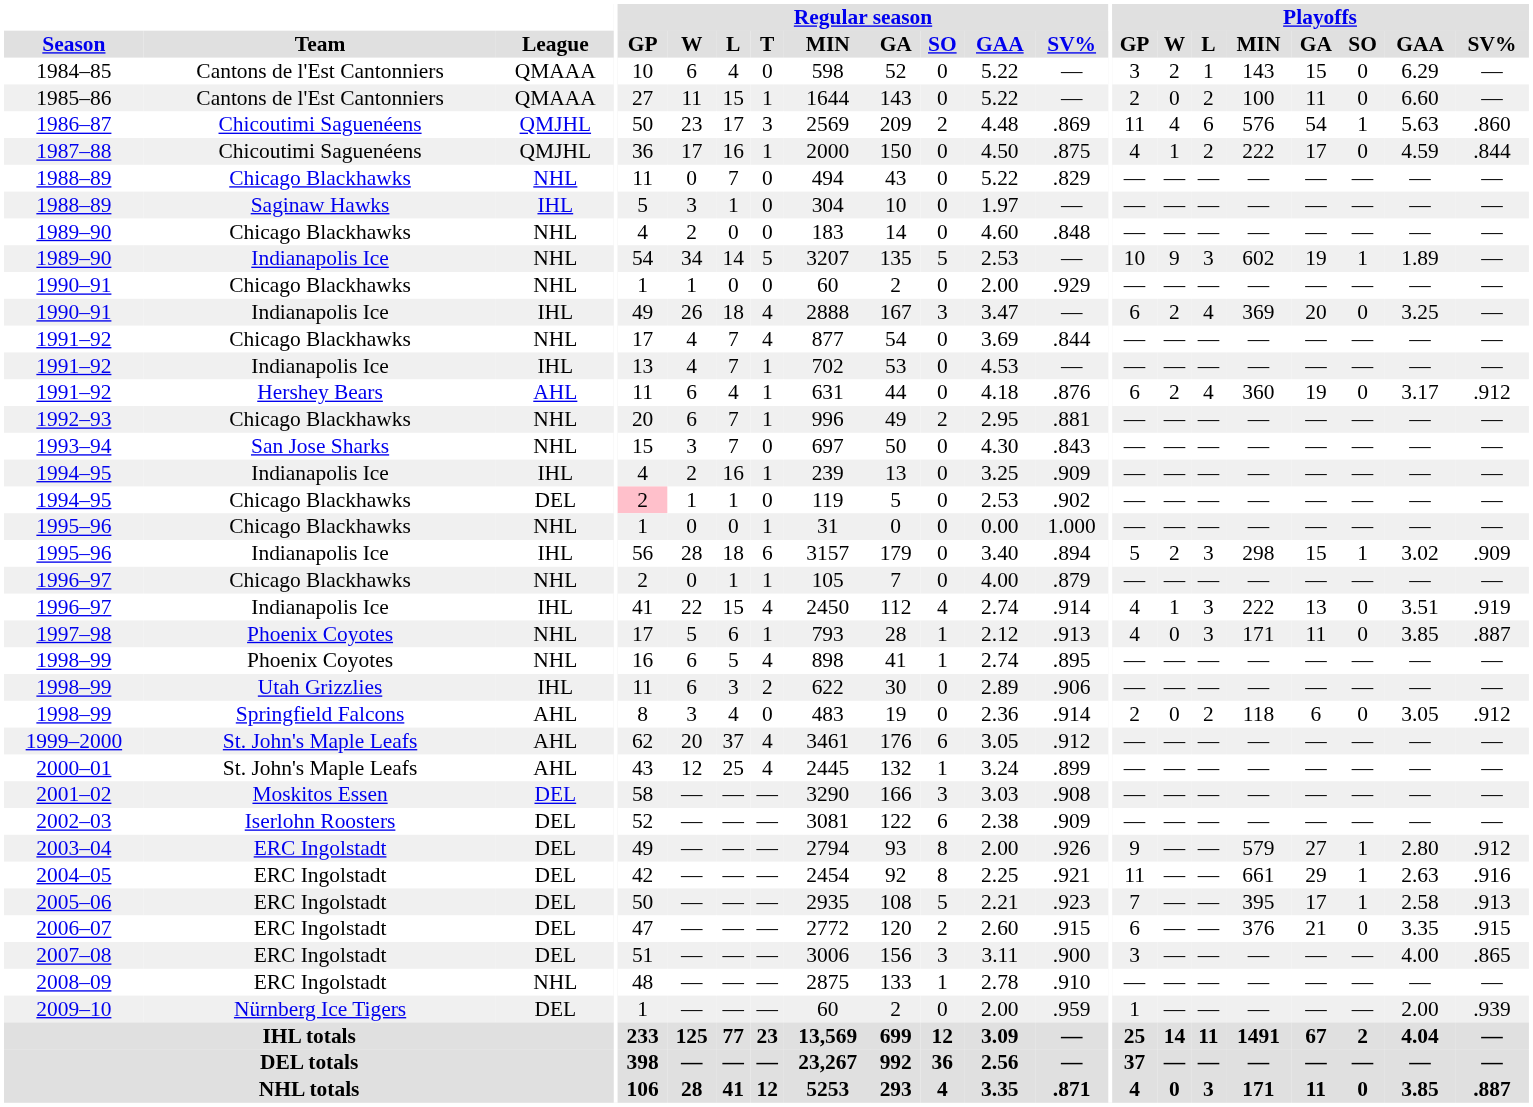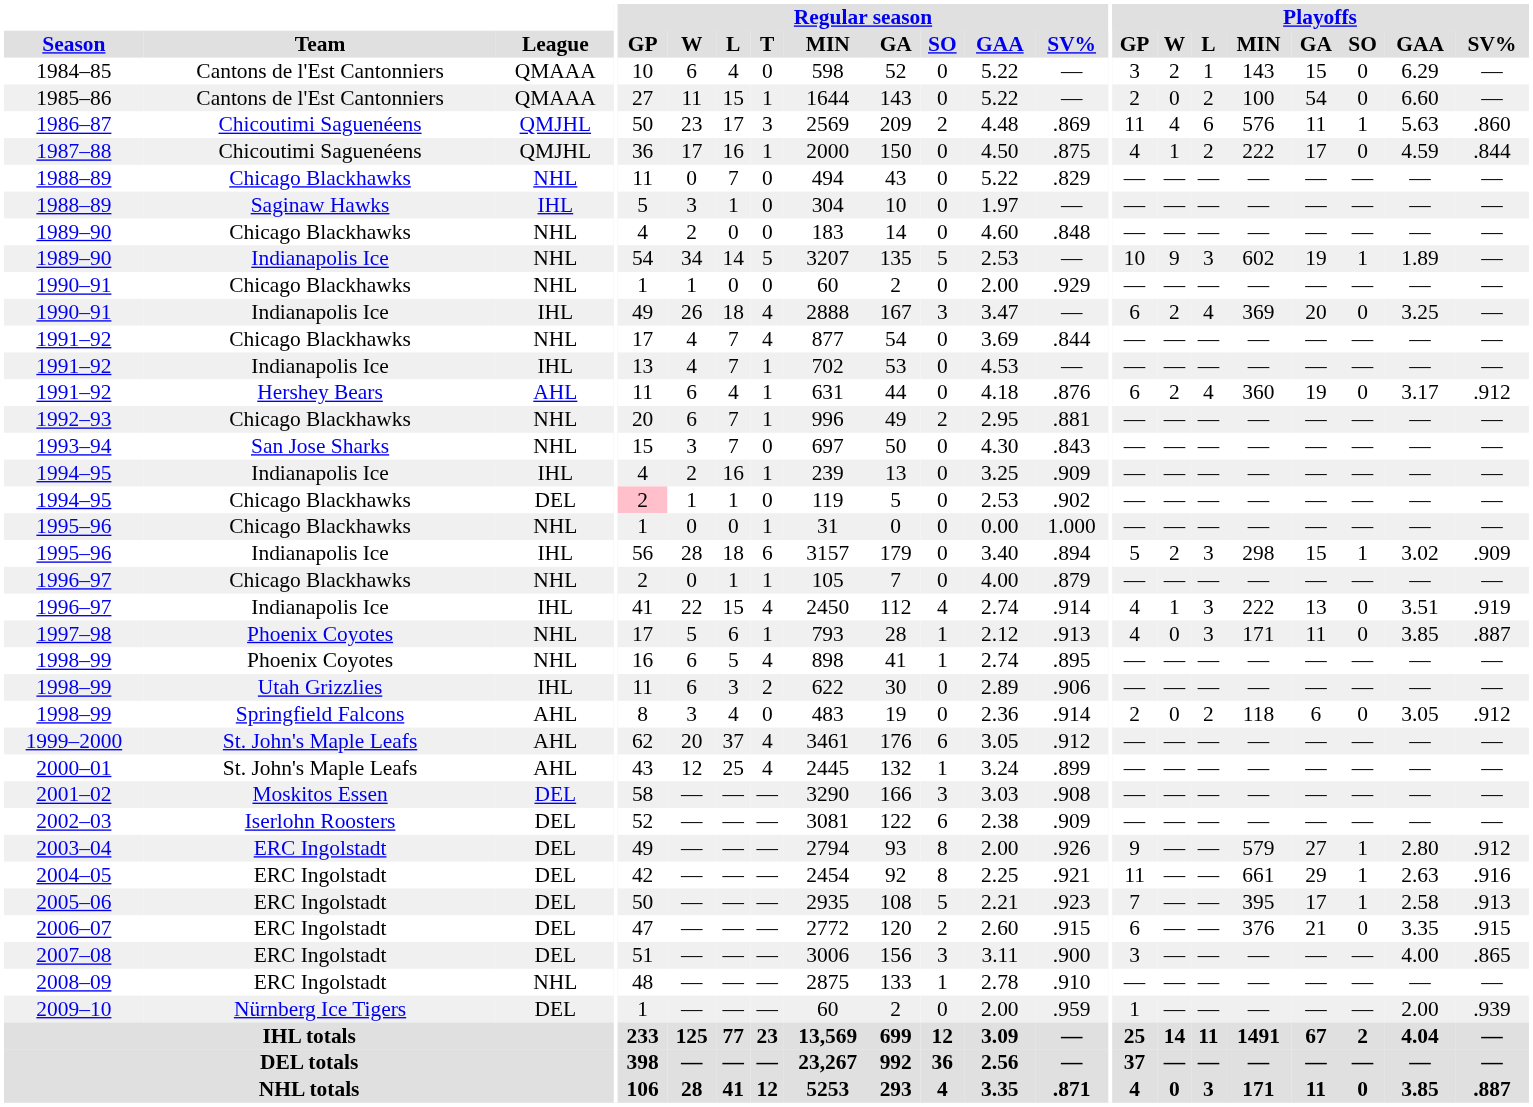 <table border="0" cellpadding="1" cellspacing="0" style="width:90%; text-align:center;">
 <tr bgcolor="#e0e0e0">
 <th colspan="3" bgcolor="#ffffff"></th>
 <th rowspan="99" bgcolor="#ffffff"></th>
 <th colspan="9" bgcolor="#e0e0e0"><a href='#'>Regular season</a></th>
 <th rowspan="99" bgcolor="#ffffff"></th>
 <th colspan="8" bgcolor="#e0e0e0"><a href='#'>Playoffs</a></th>
 </tr>
 <tr bgcolor="#e0e0e0">
 <th><a href='#'>Season</a></th>
 <th>Team</th>
 <th>League</th>
 <th>GP</th>
 <th>W</th>
 <th>L</th>
 <th>T</th>
 <th>MIN</th>
 <th>GA</th>
 <th><a href='#'>SO</a></th>
 <th><a href='#'>GAA</a></th>
 <th><a href='#'>SV%</a></th>
 <th>GP</th>
 <th>W</th>
 <th>L</th>
 <th>MIN</th>
 <th>GA</th>
 <th>SO</th>
 <th>GAA</th>
 <th>SV%</th>
 </tr>
 <tr>
 <td>1984–85</td>
 <td>Cantons de l'Est Cantonniers</td>
 <td>QMAAA</td>
 <td>10</td>
 <td>6</td>
 <td>4</td>
 <td>0</td>
 <td>598</td>
 <td>52</td>
 <td>0</td>
 <td>5.22</td>
 <td>—</td>
 <td>3</td>
 <td>2</td>
 <td>1</td>
 <td>143</td>
 <td>15</td>
 <td>0</td>
 <td>6.29</td>
 <td>—</td>
 </tr>
 <tr bgcolor="#f0f0f0">
 <td>1985–86</td>
 <td>Cantons de l'Est Cantonniers</td>
 <td>QMAAA</td>
 <td>27</td>
 <td>11</td>
 <td>15</td>
 <td>1</td>
 <td>1644</td>
 <td>143</td>
 <td>0</td>
 <td>5.22</td>
 <td>—</td>
 <td>2</td>
 <td>0</td>
 <td>2</td>
 <td>100</td>
-<td>11</td>
+<td>54</td>
 <td>0</td>
 <td>6.60</td>
 <td>—</td>
 </tr>
 <tr>
 <td><a href='#'>1986–87</a></td>
 <td><a href='#'>Chicoutimi Saguenéens</a></td>
 <td><a href='#'>QMJHL</a></td>
 <td>50</td>
 <td>23</td>
 <td>17</td>
 <td>3</td>
 <td>2569</td>
 <td>209</td>
 <td>2</td>
 <td>4.48</td>
 <td>.869</td>
 <td>11</td>
 <td>4</td>
 <td>6</td>
 <td>576</td>
-<td>54</td>
+<td>11</td>
 <td>1</td>
 <td>5.63</td>
 <td>.860</td>
 </tr>
 <tr bgcolor="#f0f0f0">
 <td><a href='#'>1987–88</a></td>
 <td>Chicoutimi Saguenéens</td>
 <td>QMJHL</td>
 <td>36</td>
 <td>17</td>
 <td>16</td>
 <td>1</td>
 <td>2000</td>
 <td>150</td>
 <td>0</td>
 <td>4.50</td>
 <td>.875</td>
 <td>4</td>
 <td>1</td>
 <td>2</td>
 <td>222</td>
 <td>17</td>
 <td>0</td>
 <td>4.59</td>
 <td>.844</td>
 </tr>
 <tr>
 <td><a href='#'>1988–89</a></td>
 <td><a href='#'>Chicago Blackhawks</a></td>
 <td><a href='#'>NHL</a></td>
 <td>11</td>
 <td>0</td>
 <td>7</td>
 <td>0</td>
 <td>494</td>
 <td>43</td>
 <td>0</td>
 <td>5.22</td>
 <td>.829</td>
 <td>—</td>
 <td>—</td>
 <td>—</td>
 <td>—</td>
 <td>—</td>
 <td>—</td>
 <td>—</td>
 <td>—</td>
 </tr>
 <tr bgcolor="#f0f0f0">
 <td><a href='#'>1988–89</a></td>
 <td><a href='#'>Saginaw Hawks</a></td>
 <td><a href='#'>IHL</a></td>
 <td>5</td>
 <td>3</td>
 <td>1</td>
 <td>0</td>
 <td>304</td>
 <td>10</td>
 <td>0</td>
 <td>1.97</td>
 <td>—</td>
 <td>—</td>
 <td>—</td>
 <td>—</td>
 <td>—</td>
 <td>—</td>
 <td>—</td>
 <td>—</td>
 <td>—</td>
 </tr>
 <tr>
 <td><a href='#'>1989–90</a></td>
 <td>Chicago Blackhawks</td>
 <td>NHL</td>
 <td>4</td>
 <td>2</td>
 <td>0</td>
 <td>0</td>
 <td>183</td>
 <td>14</td>
 <td>0</td>
 <td>4.60</td>
 <td>.848</td>
 <td>—</td>
 <td>—</td>
 <td>—</td>
 <td>—</td>
 <td>—</td>
 <td>—</td>
 <td>—</td>
 <td>—</td>
 </tr>
 <tr bgcolor="#f0f0f0">
 <td><a href='#'>1989–90</a></td>
 <td><a href='#'>Indianapolis Ice</a></td>
 <td>NHL</td>
 <td>54</td>
 <td>34</td>
 <td>14</td>
 <td>5</td>
 <td>3207</td>
 <td>135</td>
 <td>5</td>
 <td>2.53</td>
 <td>—</td>
 <td>10</td>
 <td>9</td>
 <td>3</td>
 <td>602</td>
 <td>19</td>
 <td>1</td>
 <td>1.89</td>
 <td>—</td>
 </tr>
 <tr>
 <td><a href='#'>1990–91</a></td>
 <td>Chicago Blackhawks</td>
 <td>NHL</td>
 <td>1</td>
 <td>1</td>
 <td>0</td>
 <td>0</td>
 <td>60</td>
 <td>2</td>
 <td>0</td>
 <td>2.00</td>
 <td>.929</td>
 <td>—</td>
 <td>—</td>
 <td>—</td>
 <td>—</td>
 <td>—</td>
 <td>—</td>
 <td>—</td>
 <td>—</td>
 </tr>
 <tr bgcolor="#f0f0f0">
 <td><a href='#'>1990–91</a></td>
 <td>Indianapolis Ice</td>
 <td>IHL</td>
 <td>49</td>
 <td>26</td>
 <td>18</td>
 <td>4</td>
 <td>2888</td>
 <td>167</td>
 <td>3</td>
 <td>3.47</td>
 <td>—</td>
 <td>6</td>
 <td>2</td>
 <td>4</td>
 <td>369</td>
 <td>20</td>
 <td>0</td>
 <td>3.25</td>
 <td>—</td>
 </tr>
 <tr>
 <td><a href='#'>1991–92</a></td>
 <td>Chicago Blackhawks</td>
 <td>NHL</td>
 <td>17</td>
 <td>4</td>
 <td>7</td>
 <td>4</td>
 <td>877</td>
 <td>54</td>
 <td>0</td>
 <td>3.69</td>
 <td>.844</td>
 <td>—</td>
 <td>—</td>
 <td>—</td>
 <td>—</td>
 <td>—</td>
 <td>—</td>
 <td>—</td>
 <td>—</td>
 </tr>
 <tr bgcolor="#f0f0f0">
 <td><a href='#'>1991–92</a></td>
 <td>Indianapolis Ice</td>
 <td>IHL</td>
 <td>13</td>
 <td>4</td>
 <td>7</td>
 <td>1</td>
 <td>702</td>
 <td>53</td>
 <td>0</td>
 <td>4.53</td>
 <td>—</td>
 <td>—</td>
 <td>—</td>
 <td>—</td>
 <td>—</td>
 <td>—</td>
 <td>—</td>
 <td>—</td>
 <td>—</td>
 </tr>
 <tr>
 <td><a href='#'>1991–92</a></td>
 <td><a href='#'>Hershey Bears</a></td>
 <td><a href='#'>AHL</a></td>
 <td>11</td>
 <td>6</td>
 <td>4</td>
 <td>1</td>
 <td>631</td>
 <td>44</td>
 <td>0</td>
 <td>4.18</td>
 <td>.876</td>
 <td>6</td>
 <td>2</td>
 <td>4</td>
 <td>360</td>
 <td>19</td>
 <td>0</td>
 <td>3.17</td>
 <td>.912</td>
 </tr>
 <tr bgcolor="#f0f0f0">
 <td><a href='#'>1992–93</a></td>
 <td>Chicago Blackhawks</td>
 <td>NHL</td>
 <td>20</td>
 <td>6</td>
 <td>7</td>
 <td>1</td>
 <td>996</td>
 <td>49</td>
 <td>2</td>
 <td>2.95</td>
 <td>.881</td>
 <td>—</td>
 <td>—</td>
 <td>—</td>
 <td>—</td>
 <td>—</td>
 <td>—</td>
 <td>—</td>
 <td>—</td>
 </tr>
 <tr>
 <td><a href='#'>1993–94</a></td>
 <td><a href='#'>San Jose Sharks</a></td>
 <td>NHL</td>
 <td>15</td>
 <td>3</td>
 <td>7</td>
 <td>0</td>
 <td>697</td>
 <td>50</td>
 <td>0</td>
 <td>4.30</td>
 <td>.843</td>
 <td>—</td>
 <td>—</td>
 <td>—</td>
 <td>—</td>
 <td>—</td>
 <td>—</td>
 <td>—</td>
 <td>—</td>
 </tr>
 <tr bgcolor="#f0f0f0">
 <td><a href='#'>1994–95</a></td>
 <td>Indianapolis Ice</td>
 <td>IHL</td>
 <td>4</td>
 <td>2</td>
 <td>16</td>
 <td>1</td>
 <td>239</td>
 <td>13</td>
 <td>0</td>
 <td>3.25</td>
 <td>.909</td>
 <td>—</td>
 <td>—</td>
 <td>—</td>
 <td>—</td>
 <td>—</td>
 <td>—</td>
 <td>—</td>
 <td>—</td>
 </tr>
 <tr>
 <td><a href='#'>1994–95</a></td>
 <td>Chicago Blackhawks</td>
 <td>DEL</td>
 <td style="background: pink;">2</td>
 <td>1</td>
 <td>1</td>
 <td>0</td>
 <td>119</td>
 <td>5</td>
 <td>0</td>
 <td>2.53</td>
 <td>.902</td>
 <td>—</td>
 <td>—</td>
 <td>—</td>
 <td>—</td>
 <td>—</td>
 <td>—</td>
 <td>—</td>
 <td>—</td>
 </tr>
 <tr bgcolor="#f0f0f0">
 <td><a href='#'>1995–96</a></td>
 <td>Chicago Blackhawks</td>
 <td>NHL</td>
 <td>1</td>
 <td>0</td>
 <td>0</td>
 <td>1</td>
 <td>31</td>
 <td>0</td>
 <td>0</td>
 <td>0.00</td>
 <td>1.000</td>
 <td>—</td>
 <td>—</td>
 <td>—</td>
 <td>—</td>
 <td>—</td>
 <td>—</td>
 <td>—</td>
 <td>—</td>
 </tr>
 <tr>
 <td><a href='#'>1995–96</a></td>
 <td>Indianapolis Ice</td>
 <td>IHL</td>
 <td>56</td>
 <td>28</td>
 <td>18</td>
 <td>6</td>
 <td>3157</td>
 <td>179</td>
 <td>0</td>
 <td>3.40</td>
 <td>.894</td>
 <td>5</td>
 <td>2</td>
 <td>3</td>
 <td>298</td>
 <td>15</td>
 <td>1</td>
 <td>3.02</td>
 <td>.909</td>
 </tr>
 <tr bgcolor="#f0f0f0">
 <td><a href='#'>1996–97</a></td>
 <td>Chicago Blackhawks</td>
 <td>NHL</td>
 <td>2</td>
 <td>0</td>
 <td>1</td>
 <td>1</td>
 <td>105</td>
 <td>7</td>
 <td>0</td>
 <td>4.00</td>
 <td>.879</td>
 <td>—</td>
 <td>—</td>
 <td>—</td>
 <td>—</td>
 <td>—</td>
 <td>—</td>
 <td>—</td>
 <td>—</td>
 </tr>
 <tr>
 <td><a href='#'>1996–97</a></td>
 <td>Indianapolis Ice</td>
 <td>IHL</td>
 <td>41</td>
 <td>22</td>
 <td>15</td>
 <td>4</td>
 <td>2450</td>
 <td>112</td>
 <td>4</td>
 <td>2.74</td>
 <td>.914</td>
 <td>4</td>
 <td>1</td>
 <td>3</td>
 <td>222</td>
 <td>13</td>
 <td>0</td>
 <td>3.51</td>
 <td>.919</td>
 </tr>
 <tr bgcolor="#f0f0f0">
 <td><a href='#'>1997–98</a></td>
 <td><a href='#'>Phoenix Coyotes</a></td>
 <td>NHL</td>
 <td>17</td>
 <td>5</td>
 <td>6</td>
 <td>1</td>
 <td>793</td>
 <td>28</td>
 <td>1</td>
 <td>2.12</td>
 <td>.913</td>
 <td>4</td>
 <td>0</td>
 <td>3</td>
 <td>171</td>
 <td>11</td>
 <td>0</td>
 <td>3.85</td>
 <td>.887</td>
 </tr>
 <tr>
 <td><a href='#'>1998–99</a></td>
 <td>Phoenix Coyotes</td>
 <td>NHL</td>
 <td>16</td>
 <td>6</td>
 <td>5</td>
 <td>4</td>
 <td>898</td>
 <td>41</td>
 <td>1</td>
 <td>2.74</td>
 <td>.895</td>
 <td>—</td>
 <td>—</td>
 <td>—</td>
 <td>—</td>
 <td>—</td>
 <td>—</td>
 <td>—</td>
 <td>—</td>
 </tr>
 <tr bgcolor="#f0f0f0">
 <td><a href='#'>1998–99</a></td>
 <td><a href='#'>Utah Grizzlies</a></td>
 <td>IHL</td>
 <td>11</td>
 <td>6</td>
 <td>3</td>
 <td>2</td>
 <td>622</td>
 <td>30</td>
 <td>0</td>
 <td>2.89</td>
 <td>.906</td>
 <td>—</td>
 <td>—</td>
 <td>—</td>
 <td>—</td>
 <td>—</td>
 <td>—</td>
 <td>—</td>
 <td>—</td>
 </tr>
 <tr>
 <td><a href='#'>1998–99</a></td>
 <td><a href='#'>Springfield Falcons</a></td>
 <td>AHL</td>
 <td>8</td>
 <td>3</td>
 <td>4</td>
 <td>0</td>
 <td>483</td>
 <td>19</td>
 <td>0</td>
 <td>2.36</td>
 <td>.914</td>
 <td>2</td>
 <td>0</td>
 <td>2</td>
 <td>118</td>
 <td>6</td>
 <td>0</td>
 <td>3.05</td>
 <td>.912</td>
 </tr>
 <tr bgcolor="#f0f0f0">
 <td><a href='#'>1999–2000</a></td>
 <td><a href='#'>St. John's Maple Leafs</a></td>
 <td>AHL</td>
 <td>62</td>
 <td>20</td>
 <td>37</td>
 <td>4</td>
 <td>3461</td>
 <td>176</td>
 <td>6</td>
 <td>3.05</td>
 <td>.912</td>
 <td>—</td>
 <td>—</td>
 <td>—</td>
 <td>—</td>
 <td>—</td>
 <td>—</td>
 <td>—</td>
 <td>—</td>
 </tr>
 <tr>
 <td><a href='#'>2000–01</a></td>
 <td>St. John's Maple Leafs</td>
 <td>AHL</td>
 <td>43</td>
 <td>12</td>
 <td>25</td>
 <td>4</td>
 <td>2445</td>
 <td>132</td>
 <td>1</td>
 <td>3.24</td>
 <td>.899</td>
 <td>—</td>
 <td>—</td>
 <td>—</td>
 <td>—</td>
 <td>—</td>
 <td>—</td>
 <td>—</td>
 <td>—</td>
 </tr>
 <tr bgcolor="#f0f0f0">
 <td><a href='#'>2001–02</a></td>
 <td><a href='#'>Moskitos Essen</a></td>
 <td><a href='#'>DEL</a></td>
 <td>58</td>
 <td>—</td>
 <td>—</td>
 <td>—</td>
 <td>3290</td>
 <td>166</td>
 <td>3</td>
 <td>3.03</td>
 <td>.908</td>
 <td>—</td>
 <td>—</td>
 <td>—</td>
 <td>—</td>
 <td>—</td>
 <td>—</td>
 <td>—</td>
 <td>—</td>
 </tr>
 <tr>
 <td><a href='#'>2002–03</a></td>
 <td><a href='#'>Iserlohn Roosters</a></td>
 <td>DEL</td>
 <td>52</td>
 <td>—</td>
 <td>—</td>
 <td>—</td>
 <td>3081</td>
 <td>122</td>
 <td>6</td>
 <td>2.38</td>
 <td>.909</td>
 <td>—</td>
 <td>—</td>
 <td>—</td>
 <td>—</td>
 <td>—</td>
 <td>—</td>
 <td>—</td>
 <td>—</td>
 </tr>
 <tr bgcolor="#f0f0f0">
 <td><a href='#'>2003–04</a></td>
 <td><a href='#'>ERC Ingolstadt</a></td>
 <td>DEL</td>
 <td>49</td>
 <td>—</td>
 <td>—</td>
 <td>—</td>
 <td>2794</td>
 <td>93</td>
 <td>8</td>
 <td>2.00</td>
 <td>.926</td>
 <td>9</td>
 <td>—</td>
 <td>—</td>
 <td>579</td>
 <td>27</td>
 <td>1</td>
 <td>2.80</td>
 <td>.912</td>
 </tr>
 <tr>
 <td><a href='#'>2004–05</a></td>
 <td>ERC Ingolstadt</td>
 <td>DEL</td>
 <td>42</td>
 <td>—</td>
 <td>—</td>
 <td>—</td>
 <td>2454</td>
 <td>92</td>
 <td>8</td>
 <td>2.25</td>
 <td>.921</td>
 <td>11</td>
 <td>—</td>
 <td>—</td>
 <td>661</td>
 <td>29</td>
 <td>1</td>
 <td>2.63</td>
 <td>.916</td>
 </tr>
 <tr bgcolor="#f0f0f0">
 <td><a href='#'>2005–06</a></td>
 <td>ERC Ingolstadt</td>
 <td>DEL</td>
 <td>50</td>
 <td>—</td>
 <td>—</td>
 <td>—</td>
 <td>2935</td>
 <td>108</td>
 <td>5</td>
 <td>2.21</td>
 <td>.923</td>
 <td>7</td>
 <td>—</td>
 <td>—</td>
 <td>395</td>
 <td>17</td>
 <td>1</td>
 <td>2.58</td>
 <td>.913</td>
 </tr>
 <tr>
 <td><a href='#'>2006–07</a></td>
 <td>ERC Ingolstadt</td>
 <td>DEL</td>
 <td>47</td>
 <td>—</td>
 <td>—</td>
 <td>—</td>
 <td>2772</td>
 <td>120</td>
 <td>2</td>
 <td>2.60</td>
 <td>.915</td>
 <td>6</td>
 <td>—</td>
 <td>—</td>
 <td>376</td>
 <td>21</td>
 <td>0</td>
 <td>3.35</td>
 <td>.915</td>
 </tr>
 <tr bgcolor="#f0f0f0">
 <td><a href='#'>2007–08</a></td>
 <td>ERC Ingolstadt</td>
 <td>DEL</td>
 <td>51</td>
 <td>—</td>
 <td>—</td>
 <td>—</td>
 <td>3006</td>
 <td>156</td>
 <td>3</td>
 <td>3.11</td>
 <td>.900</td>
 <td>3</td>
 <td>—</td>
 <td>—</td>
 <td>—</td>
 <td>—</td>
 <td>—</td>
 <td>4.00</td>
 <td>.865</td>
 </tr>
 <tr>
 <td><a href='#'>2008–09</a></td>
 <td>ERC Ingolstadt</td>
 <td>NHL</td>
 <td>48</td>
 <td>—</td>
 <td>—</td>
 <td>—</td>
 <td>2875</td>
 <td>133</td>
 <td>1</td>
 <td>2.78</td>
 <td>.910</td>
 <td>—</td>
 <td>—</td>
 <td>—</td>
 <td>—</td>
 <td>—</td>
 <td>—</td>
 <td>—</td>
 <td>—</td>
 </tr>
 <tr bgcolor="#f0f0f0">
 <td><a href='#'>2009–10</a></td>
 <td><a href='#'>Nürnberg Ice Tigers</a></td>
 <td>DEL</td>
 <td>1</td>
 <td>—</td>
 <td>—</td>
 <td>—</td>
 <td>60</td>
 <td>2</td>
 <td>0</td>
 <td>2.00</td>
 <td>.959</td>
 <td>1</td>
 <td>—</td>
 <td>—</td>
 <td>—</td>
 <td>—</td>
 <td>—</td>
 <td>2.00</td>
 <td>.939</td>
 </tr>
 <tr bgcolor="#e0e0e0">
 <th colspan=3>IHL totals</th>
 <th>233</th>
 <th>125</th>
 <th>77</th>
 <th>23</th>
 <th>13,569</th>
 <th>699</th>
 <th>12</th>
 <th>3.09</th>
 <th>—</th>
 <th>25</th>
 <th>14</th>
 <th>11</th>
 <th>1491</th>
 <th>67</th>
 <th>2</th>
 <th>4.04</th>
 <th>—</th>
 </tr>
 <tr bgcolor="#e0e0e0">
 <th colspan=3>DEL totals</th>
 <th>398</th>
 <th>—</th>
 <th>—</th>
 <th>—</th>
 <th>23,267</th>
 <th>992</th>
 <th>36</th>
 <th>2.56</th>
 <th>—</th>
 <th>37</th>
 <th>—</th>
 <th>—</th>
 <th>—</th>
 <th>—</th>
 <th>—</th>
 <th>—</th>
 <th>—</th>
 </tr>
 <tr bgcolor="#e0e0e0">
 <th colspan=3>NHL totals</th>
 <th>106</th>
 <th>28</th>
 <th>41</th>
 <th>12</th>
 <th>5253</th>
 <th>293</th>
 <th>4</th>
 <th>3.35</th>
 <th>.871</th>
 <th>4</th>
 <th>0</th>
 <th>3</th>
 <th>171</th>
 <th>11</th>
 <th>0</th>
 <th>3.85</th>
 <th>.887</th>
 </tr>
 </table>
